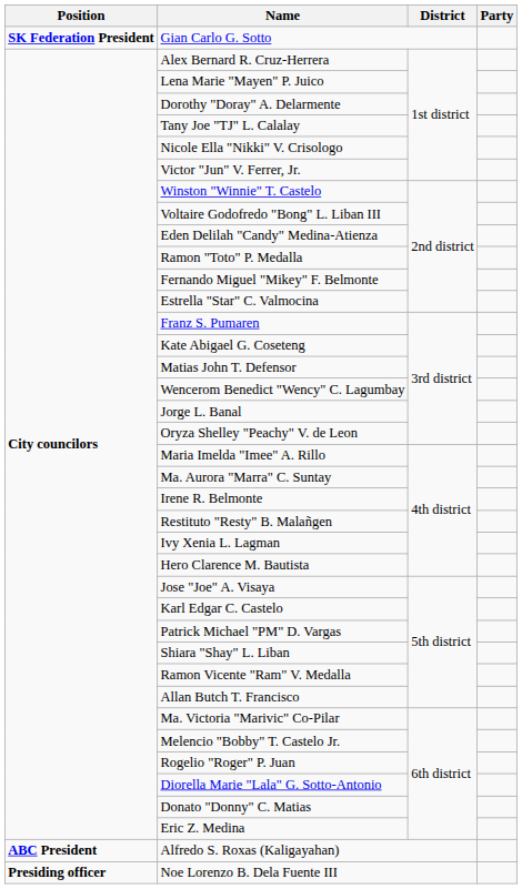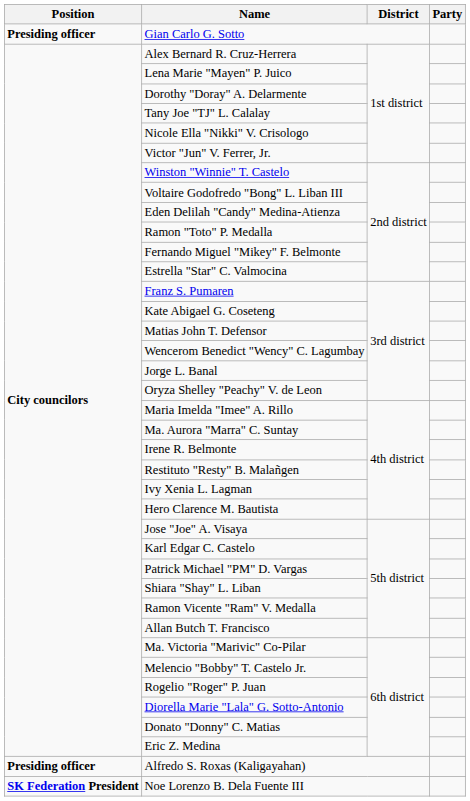 <table class=wikitable>
 <tr>
 <th>Position</th>
 <th>Name</th>
 <th>District</th>
 <th colspan=2>Party</th>
 </tr>
 <tr>
-<td><strong><a href='#'>SK Federation</a> President</strong></td>
+<td><strong>Presiding officer</strong></td>
 <td colspan="2"><a href='#'>Gian Carlo G. Sotto</a></td>
 <td></td>
 </tr>
 <tr>
 <td rowspan="36"><strong>City councilors</strong></td>
 <td>Alex Bernard R. Cruz-Herrera</td>
 <td rowspan="6">1st district</td>
 <td></td>
 </tr>
 <tr>
 <td>Lena Marie "Mayen" P. Juico</td>
 <td></td>
 </tr>
 <tr>
 <td>Dorothy "Doray" A. Delarmente</td>
 <td></td>
 </tr>
 <tr>
 <td>Tany Joe "TJ" L. Calalay</td>
 <td></td>
 </tr>
 <tr>
 <td>Nicole Ella "Nikki" V. Crisologo</td>
 <td></td>
 </tr>
 <tr>
 <td>Victor "Jun" V. Ferrer, Jr.</td>
 <td></td>
 </tr>
 <tr>
 <td><a href='#'>Winston "Winnie" T. Castelo</a></td>
 <td rowspan="6">2nd district</td>
 <td></td>
 </tr>
 <tr>
 <td>Voltaire Godofredo "Bong" L. Liban III</td>
 <td></td>
 </tr>
 <tr>
 <td>Eden Delilah "Candy" Medina-Atienza</td>
 <td></td>
 </tr>
 <tr>
 <td>Ramon "Toto" P. Medalla</td>
 <td></td>
 </tr>
 <tr>
 <td>Fernando Miguel "Mikey" F. Belmonte</td>
 <td></td>
 </tr>
 <tr>
 <td>Estrella "Star" C. Valmocina</td>
 <td></td>
 </tr>
 <tr>
 <td><a href='#'>Franz S. Pumaren</a></td>
 <td rowspan="6">3rd district</td>
 <td></td>
 </tr>
 <tr>
 <td>Kate Abigael G. Coseteng</td>
 <td></td>
 </tr>
 <tr>
 <td>Matias John T. Defensor</td>
 <td></td>
 </tr>
 <tr>
 <td>Wencerom Benedict "Wency" C. Lagumbay</td>
 <td></td>
 </tr>
 <tr>
 <td>Jorge L. Banal</td>
 <td></td>
 </tr>
 <tr>
 <td>Oryza Shelley "Peachy" V. de Leon</td>
 <td></td>
 </tr>
 <tr>
 <td>Maria Imelda "Imee" A. Rillo</td>
 <td rowspan="6">4th district</td>
 <td></td>
 </tr>
 <tr>
 <td>Ma. Aurora "Marra" C. Suntay</td>
 <td></td>
 </tr>
 <tr>
 <td>Irene R. Belmonte</td>
 <td></td>
 </tr>
 <tr>
 <td>Restituto "Resty" B. Malañgen</td>
 <td></td>
 </tr>
 <tr>
 <td>Ivy Xenia L. Lagman</td>
 <td></td>
 </tr>
 <tr>
 <td>Hero Clarence M. Bautista</td>
 <td></td>
 </tr>
 <tr>
 <td>Jose "Joe" A. Visaya</td>
 <td rowspan="6">5th district</td>
 <td></td>
 </tr>
 <tr>
 <td>Karl Edgar C. Castelo</td>
 <td></td>
 </tr>
 <tr>
 <td>Patrick Michael "PM" D. Vargas</td>
 <td></td>
 </tr>
 <tr>
 <td>Shiara "Shay" L. Liban</td>
 <td></td>
 </tr>
 <tr>
 <td>Ramon Vicente "Ram" V. Medalla</td>
 <td></td>
 </tr>
 <tr>
 <td>Allan Butch T. Francisco</td>
 <td></td>
 </tr>
 <tr>
 <td>Ma. Victoria "Marivic" Co-Pilar</td>
 <td rowspan="6">6th district</td>
 <td></td>
 </tr>
 <tr>
 <td>Melencio "Bobby" T. Castelo Jr.</td>
 <td></td>
 </tr>
 <tr>
 <td>Rogelio "Roger" P. Juan</td>
 <td></td>
 </tr>
 <tr>
 <td><a href='#'>Diorella Marie "Lala" G. Sotto-Antonio</a></td>
 <td></td>
 </tr>
 <tr>
 <td>Donato "Donny" C. Matias</td>
 <td></td>
 </tr>
 <tr>
 <td>Eric Z. Medina</td>
 <td></td>
 </tr>
 <tr>
-<td><strong><a href='#'>ABC</a> President</strong></td>
+<td><strong>Presiding officer</strong></td>
 <td colspan="2">Alfredo S. Roxas (Kaligayahan)</td>
 <td></td>
 </tr>
 <tr>
-<td><strong>Presiding officer</strong></td>
+<td><strong><a href='#'>SK Federation</a> President</strong></td>
 <td colspan="2">Noe Lorenzo B. Dela Fuente III</td>
 <td></td>
 </tr>
 </table>
